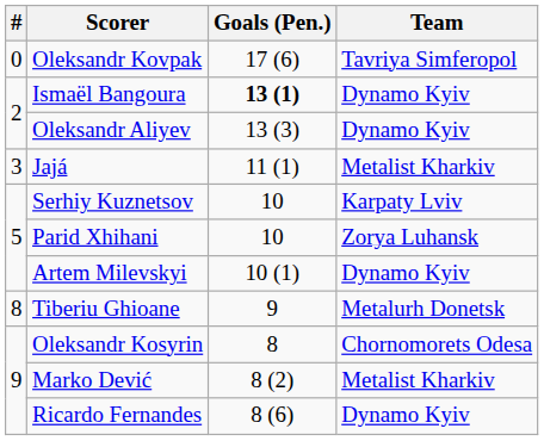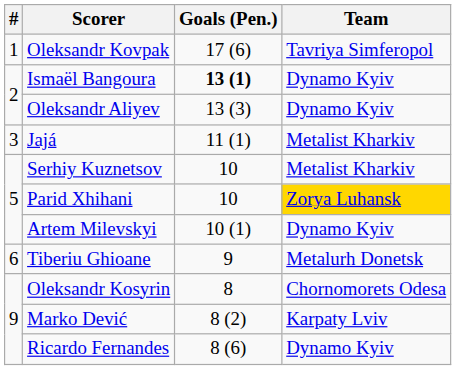 <table class="wikitable">
 <tr>
 <th>#</th>
 <th>Scorer</th>
 <th>Goals (Pen.)</th>
 <th>Team</th>
 </tr>
 <tr>
-<td>0</td>
+<td>1</td>
 <td> <a href='#'>Oleksandr Kovpak</a></td>
 <td align=center>17 (6)</td>
 <td><a href='#'>Tavriya Simferopol</a></td>
 </tr>
 <tr>
 <td rowspan="2">2</td>
 <td> <a href='#'>Ismaël Bangoura</a></td>
 <td align=center><strong>13 (1)</strong></td>
 <td><a href='#'>Dynamo Kyiv</a></td>
 </tr>
 <tr>
 <td> <a href='#'>Oleksandr Aliyev</a></td>
 <td align=center>13 (3)</td>
 <td><a href='#'>Dynamo Kyiv</a></td>
 </tr>
 <tr>
 <td>3</td>
 <td> <a href='#'>Jajá</a></td>
 <td align=center>11 (1)</td>
 <td><a href='#'>Metalist Kharkiv</a></td>
 </tr>
 <tr>
 <td rowspan="3">5</td>
 <td> <a href='#'>Serhiy Kuznetsov</a></td>
 <td align=center>10</td>
-<td><a href='#'>Karpaty Lviv</a></td>
+<td><a href='#'>Metalist Kharkiv</a></td>
 </tr>
 <tr>
 <td> <a href='#'>Parid Xhihani</a></td>
 <td align=center>10</td>
-<td><a href='#'>Zorya Luhansk</a></td>
+<td style="background: gold;"><a href='#'>Zorya Luhansk</a></td>
 </tr>
 <tr>
 <td> <a href='#'>Artem Milevskyi</a></td>
 <td align=center>10 (1)</td>
 <td><a href='#'>Dynamo Kyiv</a></td>
 </tr>
 <tr>
-<td>8</td>
+<td>6</td>
 <td> <a href='#'>Tiberiu Ghioane</a></td>
 <td align=center>9</td>
 <td><a href='#'>Metalurh Donetsk</a></td>
 </tr>
 <tr>
 <td rowspan="3">9</td>
 <td> <a href='#'>Oleksandr Kosyrin</a></td>
 <td align=center>8</td>
 <td><a href='#'>Chornomorets Odesa</a></td>
 </tr>
 <tr>
 <td> <a href='#'>Marko Dević</a></td>
 <td align=center>8 (2)</td>
-<td><a href='#'>Metalist Kharkiv</a></td>
+<td><a href='#'>Karpaty Lviv</a></td>
 </tr>
 <tr>
 <td> <a href='#'>Ricardo Fernandes</a></td>
 <td align=center>8 (6)</td>
 <td><a href='#'>Dynamo Kyiv</a></td>
 </tr>
 </table>
